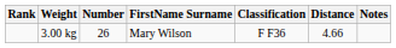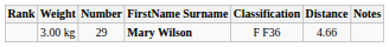 <table class="wikitable sortable" style="text-align:center">
 <tr>
 <th>Rank</th>
 <th>Weight</th>
 <th>Number</th>
 <th>FirstName Surname</th>
 <th>Classification</th>
 <th>Distance</th>
 <th>Notes</th>
 </tr>
 <tr>
 <td></td>
 <td>3.00 kg</td>
-<td>26</td>
-<td style="text-align:left"> Mary Wilson</td>
+<td>29</td>
+<td style="text-align:left"><strong> Mary Wilson</strong></td>
 <td>F F36</td>
 <td>4.66</td>
 <td></td>
 </tr>
 </table>
